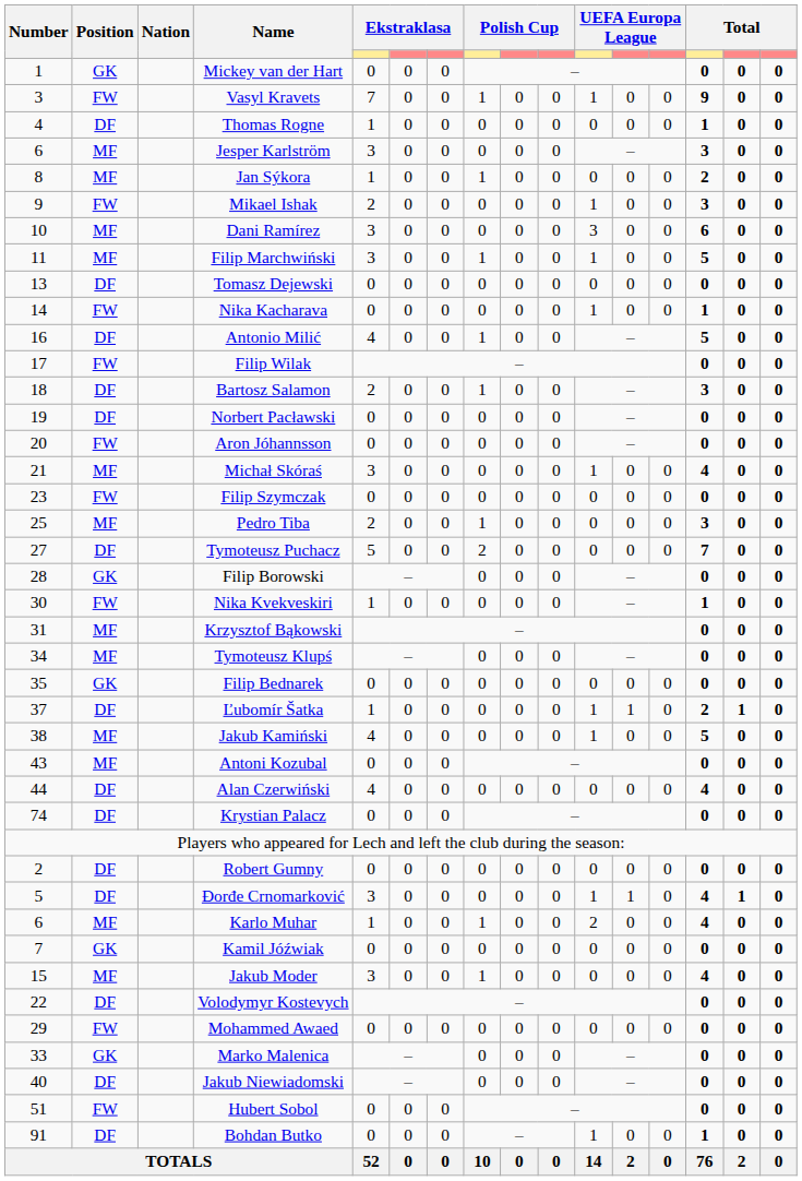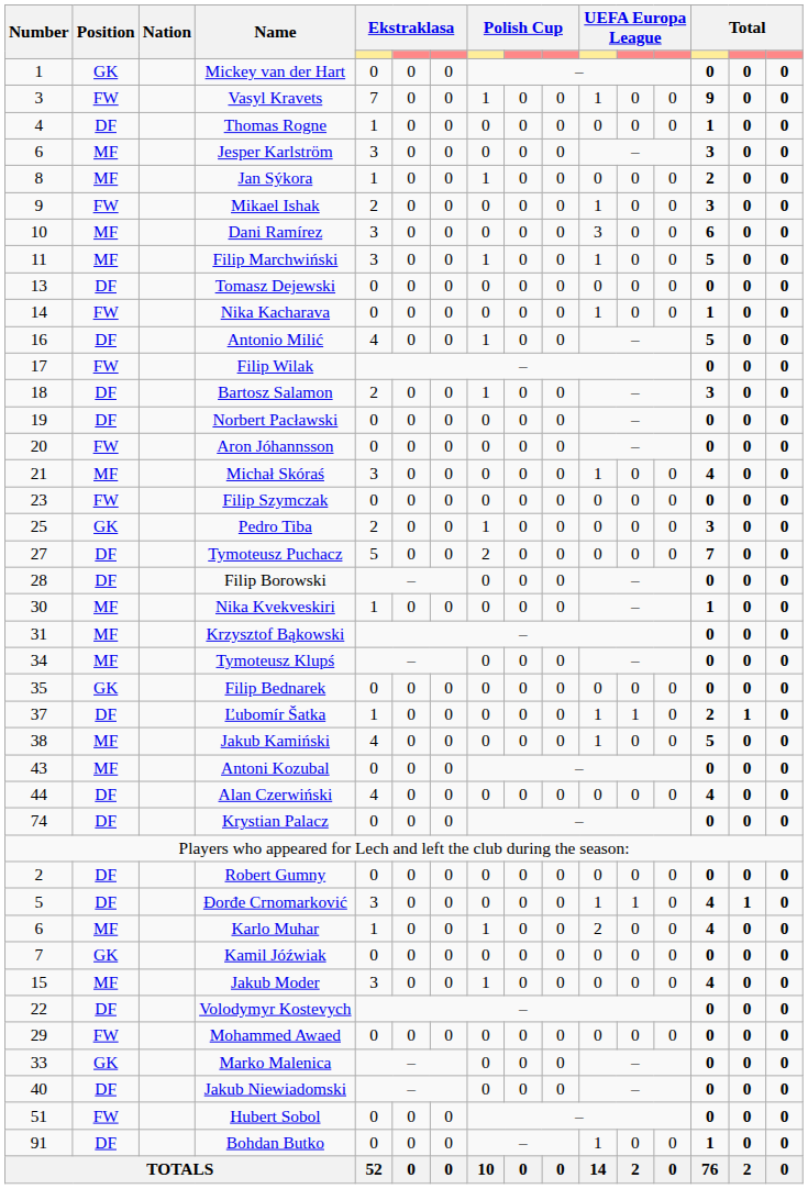 <table class="wikitable" style="font-size: 100%; text-align: center;">
 <tr>
 <th rowspan="2" align="center">Number</th>
 <th rowspan="2" align="center">Position</th>
 <th rowspan="2" align="center">Nation</th>
 <th rowspan="2" align="center">Name</th>
 <th colspan="3" style="width:84px;" align="center"><a href='#'>Ekstraklasa</a></th>
 <th colspan="3" style="width:84px;" align="center"><a href='#'>Polish Cup</a></th>
 <th colspan="3" style="width:84px;" align="center"><a href='#'>UEFA Europa League</a></th>
 <th colspan="3" style="width:84px;" align="center">Total</th>
 </tr>
 <tr>
 <th style="background: #FFEE99; width:28px;"></th>
 <th style="background: #FF8888; width:28px;"></th>
 <th style="background: #FF8888; width:28px;"></th>
 <th style="background: #FFEE99; width:28px;"></th>
 <th style="background: #FF8888; width:28px;"></th>
 <th style="background: #FF8888; width:28px;"></th>
 <th style="background: #FFEE99; width:28px;"></th>
 <th style="background: #FF8888; width:28px;"></th>
 <th style="background: #FF8888; width:28px;"></th>
 <th style="background: #FFEE99; width:28px;"></th>
 <th style="background: #FF8888; width:28px;"></th>
 <th style="background: #FF8888; width:28px;"></th>
 </tr>
 <tr>
 <td>1</td>
 <td><a href='#'>GK</a></td>
 <td></td>
 <td><a href='#'>Mickey van der Hart</a></td>
 <td>0</td>
 <td>0</td>
 <td>0</td>
 <td colspan="6">–</td>
 <td><strong>0</strong></td>
 <td><strong>0</strong></td>
 <td><strong>0</strong></td>
 </tr>
 <tr>
 <td>3</td>
 <td><a href='#'>FW</a></td>
 <td></td>
 <td><a href='#'>Vasyl Kravets</a></td>
 <td>7</td>
 <td>0</td>
 <td>0</td>
 <td>1</td>
 <td>0</td>
 <td>0</td>
 <td>1</td>
 <td>0</td>
 <td>0</td>
 <td><strong>9</strong></td>
 <td><strong>0</strong></td>
 <td><strong>0</strong></td>
 </tr>
 <tr>
 <td>4</td>
 <td><a href='#'>DF</a></td>
 <td></td>
 <td><a href='#'>Thomas Rogne</a></td>
 <td>1</td>
 <td>0</td>
 <td>0</td>
 <td>0</td>
 <td>0</td>
 <td>0</td>
 <td>0</td>
 <td>0</td>
 <td>0</td>
 <td><strong>1</strong></td>
 <td><strong>0</strong></td>
 <td><strong>0</strong></td>
 </tr>
 <tr>
 <td>6</td>
 <td><a href='#'>MF</a></td>
 <td></td>
 <td><a href='#'>Jesper Karlström</a></td>
 <td>3</td>
 <td>0</td>
 <td>0</td>
 <td>0</td>
 <td>0</td>
 <td>0</td>
 <td colspan="3">–</td>
 <td><strong>3</strong></td>
 <td><strong>0</strong></td>
 <td><strong>0</strong></td>
 </tr>
 <tr>
 <td>8</td>
 <td><a href='#'>MF</a></td>
 <td></td>
 <td><a href='#'>Jan Sýkora</a></td>
 <td>1</td>
 <td>0</td>
 <td>0</td>
 <td>1</td>
 <td>0</td>
 <td>0</td>
 <td>0</td>
 <td>0</td>
 <td>0</td>
 <td><strong>2</strong></td>
 <td><strong>0</strong></td>
 <td><strong>0</strong></td>
 </tr>
 <tr>
 <td>9</td>
 <td><a href='#'>FW</a></td>
 <td></td>
 <td><a href='#'>Mikael Ishak</a></td>
 <td>2</td>
 <td>0</td>
 <td>0</td>
 <td>0</td>
 <td>0</td>
 <td>0</td>
 <td>1</td>
 <td>0</td>
 <td>0</td>
 <td><strong>3</strong></td>
 <td><strong>0</strong></td>
 <td><strong>0</strong></td>
 </tr>
 <tr>
 <td>10</td>
 <td><a href='#'>MF</a></td>
 <td></td>
 <td><a href='#'>Dani Ramírez</a></td>
 <td>3</td>
 <td>0</td>
 <td>0</td>
 <td>0</td>
 <td>0</td>
 <td>0</td>
 <td>3</td>
 <td>0</td>
 <td>0</td>
 <td><strong>6</strong></td>
 <td><strong>0</strong></td>
 <td><strong>0</strong></td>
 </tr>
 <tr>
 <td>11</td>
 <td><a href='#'>MF</a></td>
 <td></td>
 <td><a href='#'>Filip Marchwiński</a></td>
 <td>3</td>
 <td>0</td>
 <td>0</td>
 <td>1</td>
 <td>0</td>
 <td>0</td>
 <td>1</td>
 <td>0</td>
 <td>0</td>
 <td><strong>5</strong></td>
 <td><strong>0</strong></td>
 <td><strong>0</strong></td>
 </tr>
 <tr>
 <td>13</td>
 <td><a href='#'>DF</a></td>
 <td></td>
 <td><a href='#'>Tomasz Dejewski</a></td>
 <td>0</td>
 <td>0</td>
 <td>0</td>
 <td>0</td>
 <td>0</td>
 <td>0</td>
 <td>0</td>
 <td>0</td>
 <td>0</td>
 <td><strong>0</strong></td>
 <td><strong>0</strong></td>
 <td><strong>0</strong></td>
 </tr>
 <tr>
 <td>14</td>
 <td><a href='#'>FW</a></td>
 <td></td>
 <td><a href='#'>Nika Kacharava</a></td>
 <td>0</td>
 <td>0</td>
 <td>0</td>
 <td>0</td>
 <td>0</td>
 <td>0</td>
 <td>1</td>
 <td>0</td>
 <td>0</td>
 <td><strong>1</strong></td>
 <td><strong>0</strong></td>
 <td><strong>0</strong></td>
 </tr>
 <tr>
 <td>16</td>
 <td><a href='#'>DF</a></td>
 <td></td>
 <td><a href='#'>Antonio Milić</a></td>
 <td>4</td>
 <td>0</td>
 <td>0</td>
 <td>1</td>
 <td>0</td>
 <td>0</td>
 <td colspan="3">–</td>
 <td><strong>5</strong></td>
 <td><strong>0</strong></td>
 <td><strong>0</strong></td>
 </tr>
 <tr>
 <td>17</td>
 <td><a href='#'>FW</a></td>
 <td></td>
 <td><a href='#'>Filip Wilak</a></td>
 <td colspan="9">–</td>
 <td><strong>0</strong></td>
 <td><strong>0</strong></td>
 <td><strong>0</strong></td>
 </tr>
 <tr>
 <td>18</td>
 <td><a href='#'>DF</a></td>
 <td></td>
 <td><a href='#'>Bartosz Salamon</a></td>
 <td>2</td>
 <td>0</td>
 <td>0</td>
 <td>1</td>
 <td>0</td>
 <td>0</td>
 <td colspan="3">–</td>
 <td><strong>3</strong></td>
 <td><strong>0</strong></td>
 <td><strong>0</strong></td>
 </tr>
 <tr>
 <td>19</td>
 <td><a href='#'>DF</a></td>
 <td></td>
 <td><a href='#'>Norbert Pacławski</a></td>
 <td>0</td>
 <td>0</td>
 <td>0</td>
 <td>0</td>
 <td>0</td>
 <td>0</td>
 <td colspan="3">–</td>
 <td><strong>0</strong></td>
 <td><strong>0</strong></td>
 <td><strong>0</strong></td>
 </tr>
 <tr>
 <td>20</td>
 <td><a href='#'>FW</a></td>
 <td></td>
 <td><a href='#'>Aron Jóhannsson</a></td>
 <td>0</td>
 <td>0</td>
 <td>0</td>
 <td>0</td>
 <td>0</td>
 <td>0</td>
 <td colspan="3">–</td>
 <td><strong>0</strong></td>
 <td><strong>0</strong></td>
 <td><strong>0</strong></td>
 </tr>
 <tr>
 <td>21</td>
 <td><a href='#'>MF</a></td>
 <td></td>
 <td><a href='#'>Michał Skóraś</a></td>
 <td>3</td>
 <td>0</td>
 <td>0</td>
 <td>0</td>
 <td>0</td>
 <td>0</td>
 <td>1</td>
 <td>0</td>
 <td>0</td>
 <td><strong>4</strong></td>
 <td><strong>0</strong></td>
 <td><strong>0</strong></td>
 </tr>
 <tr>
 <td>23</td>
 <td><a href='#'>FW</a></td>
 <td></td>
 <td><a href='#'>Filip Szymczak</a></td>
 <td>0</td>
 <td>0</td>
 <td>0</td>
 <td>0</td>
 <td>0</td>
 <td>0</td>
 <td>0</td>
 <td>0</td>
 <td>0</td>
 <td><strong>0</strong></td>
 <td><strong>0</strong></td>
 <td><strong>0</strong></td>
 </tr>
 <tr>
 <td>25</td>
-<td><a href='#'>MF</a></td>
+<td><a href='#'>GK</a></td>
 <td></td>
 <td><a href='#'>Pedro Tiba</a></td>
 <td>2</td>
 <td>0</td>
 <td>0</td>
 <td>1</td>
 <td>0</td>
 <td>0</td>
 <td>0</td>
 <td>0</td>
 <td>0</td>
 <td><strong>3</strong></td>
 <td><strong>0</strong></td>
 <td><strong>0</strong></td>
 </tr>
 <tr>
 <td>27</td>
 <td><a href='#'>DF</a></td>
 <td></td>
 <td><a href='#'>Tymoteusz Puchacz</a></td>
 <td>5</td>
 <td>0</td>
 <td>0</td>
 <td>2</td>
 <td>0</td>
 <td>0</td>
 <td>0</td>
 <td>0</td>
 <td>0</td>
 <td><strong>7</strong></td>
 <td><strong>0</strong></td>
 <td><strong>0</strong></td>
 </tr>
 <tr>
 <td>28</td>
-<td><a href='#'>GK</a></td>
+<td><a href='#'>DF</a></td>
 <td></td>
 <td>Filip Borowski</td>
 <td colspan="3">–</td>
 <td>0</td>
 <td>0</td>
 <td>0</td>
 <td colspan="3">–</td>
 <td><strong>0</strong></td>
 <td><strong>0</strong></td>
 <td><strong>0</strong></td>
 </tr>
 <tr>
 <td>30</td>
-<td><a href='#'>FW</a></td>
+<td><a href='#'>MF</a></td>
 <td></td>
 <td><a href='#'>Nika Kvekveskiri</a></td>
 <td>1</td>
 <td>0</td>
 <td>0</td>
 <td>0</td>
 <td>0</td>
 <td>0</td>
 <td colspan="3">–</td>
 <td><strong>1</strong></td>
 <td><strong>0</strong></td>
 <td><strong>0</strong></td>
 </tr>
 <tr>
 <td>31</td>
 <td><a href='#'>MF</a></td>
 <td></td>
 <td><a href='#'>Krzysztof Bąkowski</a></td>
 <td colspan="9">–</td>
 <td><strong>0</strong></td>
 <td><strong>0</strong></td>
 <td><strong>0</strong></td>
 </tr>
 <tr>
 <td>34</td>
 <td><a href='#'>MF</a></td>
 <td></td>
 <td><a href='#'>Tymoteusz Klupś</a></td>
 <td colspan="3">–</td>
 <td>0</td>
 <td>0</td>
 <td>0</td>
 <td colspan="3">–</td>
 <td><strong>0</strong></td>
 <td><strong>0</strong></td>
 <td><strong>0</strong></td>
 </tr>
 <tr>
 <td>35</td>
 <td><a href='#'>GK</a></td>
 <td></td>
 <td><a href='#'>Filip Bednarek</a></td>
 <td>0</td>
 <td>0</td>
 <td>0</td>
 <td>0</td>
 <td>0</td>
 <td>0</td>
 <td>0</td>
 <td>0</td>
 <td>0</td>
 <td><strong>0</strong></td>
 <td><strong>0</strong></td>
 <td><strong>0</strong></td>
 </tr>
 <tr>
 <td>37</td>
 <td><a href='#'>DF</a></td>
 <td></td>
 <td><a href='#'>Ľubomír Šatka</a></td>
 <td>1</td>
 <td>0</td>
 <td>0</td>
 <td>0</td>
 <td>0</td>
 <td>0</td>
 <td>1</td>
 <td>1</td>
 <td>0</td>
 <td><strong>2</strong></td>
 <td><strong>1</strong></td>
 <td><strong>0</strong></td>
 </tr>
 <tr>
 <td>38</td>
 <td><a href='#'>MF</a></td>
 <td></td>
 <td><a href='#'>Jakub Kamiński</a></td>
 <td>4</td>
 <td>0</td>
 <td>0</td>
 <td>0</td>
 <td>0</td>
 <td>0</td>
 <td>1</td>
 <td>0</td>
 <td>0</td>
 <td><strong>5</strong></td>
 <td><strong>0</strong></td>
 <td><strong>0</strong></td>
 </tr>
 <tr>
 <td>43</td>
 <td><a href='#'>MF</a></td>
 <td></td>
 <td><a href='#'>Antoni Kozubal</a></td>
 <td>0</td>
 <td>0</td>
 <td>0</td>
 <td colspan="6">–</td>
 <td><strong>0</strong></td>
 <td><strong>0</strong></td>
 <td><strong>0</strong></td>
 </tr>
 <tr>
 <td>44</td>
 <td><a href='#'>DF</a></td>
 <td></td>
 <td><a href='#'>Alan Czerwiński</a></td>
 <td>4</td>
 <td>0</td>
 <td>0</td>
 <td>0</td>
 <td>0</td>
 <td>0</td>
 <td>0</td>
 <td>0</td>
 <td>0</td>
 <td><strong>4</strong></td>
 <td><strong>0</strong></td>
 <td><strong>0</strong></td>
 </tr>
 <tr>
 <td>74</td>
 <td><a href='#'>DF</a></td>
 <td></td>
 <td><a href='#'>Krystian Palacz</a></td>
 <td>0</td>
 <td>0</td>
 <td>0</td>
 <td colspan="6">–</td>
 <td><strong>0</strong></td>
 <td><strong>0</strong></td>
 <td><strong>0</strong></td>
 </tr>
 <tr>
 <td colspan="16">Players who appeared for Lech and left the club during the season:</td>
 </tr>
 <tr>
 <td>2</td>
 <td><a href='#'>DF</a></td>
 <td></td>
 <td><a href='#'>Robert Gumny</a></td>
 <td>0</td>
 <td>0</td>
 <td>0</td>
 <td>0</td>
 <td>0</td>
 <td>0</td>
 <td>0</td>
 <td>0</td>
 <td>0</td>
 <td><strong>0</strong></td>
 <td><strong>0</strong></td>
 <td><strong>0</strong></td>
 </tr>
 <tr>
 <td>5</td>
 <td><a href='#'>DF</a></td>
 <td></td>
 <td><a href='#'>Đorđe Crnomarković</a></td>
 <td>3</td>
 <td>0</td>
 <td>0</td>
 <td>0</td>
 <td>0</td>
 <td>0</td>
 <td>1</td>
 <td>1</td>
 <td>0</td>
 <td><strong>4</strong></td>
 <td><strong>1</strong></td>
 <td><strong>0</strong></td>
 </tr>
 <tr>
 <td>6</td>
 <td><a href='#'>MF</a></td>
 <td></td>
 <td><a href='#'>Karlo Muhar</a></td>
 <td>1</td>
 <td>0</td>
 <td>0</td>
 <td>1</td>
 <td>0</td>
 <td>0</td>
 <td>2</td>
 <td>0</td>
 <td>0</td>
 <td><strong>4</strong></td>
 <td><strong>0</strong></td>
 <td><strong>0</strong></td>
 </tr>
 <tr>
 <td>7</td>
 <td><a href='#'>GK</a></td>
 <td></td>
 <td><a href='#'>Kamil Jóźwiak</a></td>
 <td>0</td>
 <td>0</td>
 <td>0</td>
 <td>0</td>
 <td>0</td>
 <td>0</td>
 <td>0</td>
 <td>0</td>
 <td>0</td>
 <td><strong>0</strong></td>
 <td><strong>0</strong></td>
 <td><strong>0</strong></td>
 </tr>
 <tr>
 <td>15</td>
 <td><a href='#'>MF</a></td>
 <td></td>
 <td><a href='#'>Jakub Moder</a></td>
 <td>3</td>
 <td>0</td>
 <td>0</td>
 <td>1</td>
 <td>0</td>
 <td>0</td>
 <td>0</td>
 <td>0</td>
 <td>0</td>
 <td><strong>4</strong></td>
 <td><strong>0</strong></td>
 <td><strong>0</strong></td>
 </tr>
 <tr>
 <td>22</td>
 <td><a href='#'>DF</a></td>
 <td></td>
 <td><a href='#'>Volodymyr Kostevych</a></td>
 <td colspan="9">–</td>
 <td><strong>0</strong></td>
 <td><strong>0</strong></td>
 <td><strong>0</strong></td>
 </tr>
 <tr>
 <td>29</td>
 <td><a href='#'>FW</a></td>
 <td></td>
 <td><a href='#'>Mohammed Awaed</a></td>
 <td>0</td>
 <td>0</td>
 <td>0</td>
 <td>0</td>
 <td>0</td>
 <td>0</td>
 <td>0</td>
 <td>0</td>
 <td>0</td>
 <td><strong>0</strong></td>
 <td><strong>0</strong></td>
 <td><strong>0</strong></td>
 </tr>
 <tr>
 <td>33</td>
 <td><a href='#'>GK</a></td>
 <td></td>
 <td><a href='#'>Marko Malenica</a></td>
 <td colspan="3">–</td>
 <td>0</td>
 <td>0</td>
 <td>0</td>
 <td colspan="3">–</td>
 <td><strong>0</strong></td>
 <td><strong>0</strong></td>
 <td><strong>0</strong></td>
 </tr>
 <tr>
 <td>40</td>
 <td><a href='#'>DF</a></td>
 <td></td>
 <td><a href='#'>Jakub Niewiadomski</a></td>
 <td colspan="3">–</td>
 <td>0</td>
 <td>0</td>
 <td>0</td>
 <td colspan="3">–</td>
 <td><strong>0</strong></td>
 <td><strong>0</strong></td>
 <td><strong>0</strong></td>
 </tr>
 <tr>
 <td>51</td>
 <td><a href='#'>FW</a></td>
 <td></td>
 <td><a href='#'>Hubert Sobol</a></td>
 <td>0</td>
 <td>0</td>
 <td>0</td>
 <td colspan="6">–</td>
 <td><strong>0</strong></td>
 <td><strong>0</strong></td>
 <td><strong>0</strong></td>
 </tr>
 <tr>
 <td>91</td>
 <td><a href='#'>DF</a></td>
 <td></td>
 <td><a href='#'>Bohdan Butko</a></td>
 <td>0</td>
 <td>0</td>
 <td>0</td>
 <td colspan="3">–</td>
 <td>1</td>
 <td>0</td>
 <td>0</td>
 <td><strong>1</strong></td>
 <td><strong>0</strong></td>
 <td><strong>0</strong></td>
 </tr>
 <tr>
 <th colspan="4">TOTALS</th>
 <th>52</th>
 <th>0</th>
 <th>0</th>
 <th>10</th>
 <th>0</th>
 <th>0</th>
 <th>14</th>
 <th>2</th>
 <th>0</th>
 <th>76</th>
 <th>2</th>
 <th>0</th>
 </tr>
 </table>
